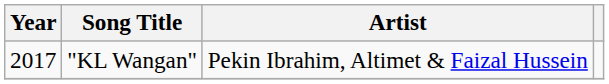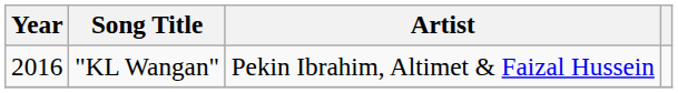 <table class="wikitable">
 <tr>
 <th>Year</th>
 <th>Song Title</th>
 <th>Artist</th>
 <th></th>
 </tr>
 <tr>
-<td>2017</td>
+<td>2016</td>
 <td>"KL Wangan"</td>
 <td>Pekin Ibrahim, Altimet & <a href='#'>Faizal Hussein</a></td>
 <td></td>
 </tr>
 <tr>
 </tr>
 </table>
